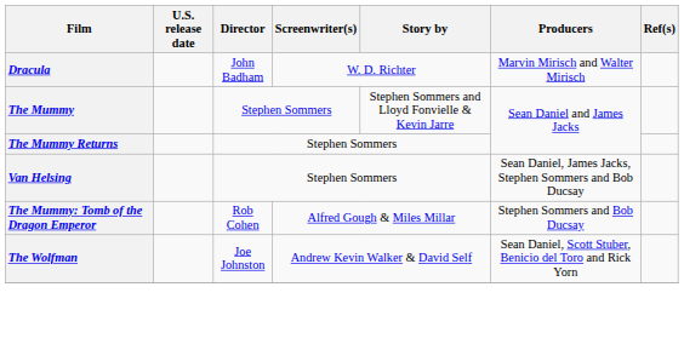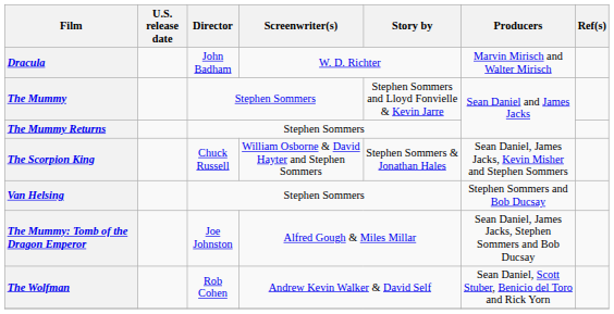 <table class="wikitable plainrowheaders" width:99%;" style="text-align:center;">
 <tr>
 <th style="width:22%;">Film</th>
 <th>U.S. release date</th>
 <th>Director</th>
 <th>Screenwriter(s)</th>
 <th>Story by</th>
 <th>Producers</th>
 <th>Ref(s)</th>
 </tr>
 <tr>
 <th scope="row" style="text-align:left;"><em><a href='#'>Dracula</a></em></th>
 <td style="text-align:center;"></td>
 <td><a href='#'>John Badham</a></td>
 <td colspan="2"><a href='#'>W. D. Richter</a></td>
 <td><a href='#'>Marvin Mirisch</a> and <a href='#'>Walter Mirisch</a></td>
 <td></td>
 </tr>
 <tr>
 <th scope="row" style="text-align:left;"><em><a href='#'>The Mummy</a></em></th>
 <td style="text-align:center;"></td>
 <td colspan="2"><a href='#'>Stephen Sommers</a></td>
 <td>Stephen Sommers and Lloyd Fonvielle & <a href='#'>Kevin Jarre</a></td>
 <td rowspan="2"><a href='#'>Sean Daniel</a> and <a href='#'>James Jacks</a></td>
 <td></td>
 </tr>
 <tr>
 <th scope="row" style="text-align:left;"><em><a href='#'>The Mummy Returns</a></em></th>
 <td style="text-align:center;"></td>
 <td colspan="3">Stephen Sommers</td>
 <td></td>
 </tr>
 <tr>
+<th scope="row" style="text-align:left;"><em><a href='#'>The Scorpion King</a></em></th>
+<td style="text-align:center;"></td>
+<td><a href='#'>Chuck Russell</a></td>
+<td><a href='#'>William Osborne</a> & <a href='#'>David Hayter</a> and Stephen Sommers</td>
+<td>Stephen Sommers & <a href='#'>Jonathan Hales</a></td>
+<td>Sean Daniel, James Jacks, <a href='#'>Kevin Misher</a> and Stephen Sommers</td>
+<td></td>
+</tr>
+<tr>
 <th scope="row" style="text-align:left;"><em><a href='#'>Van Helsing</a></em></th>
 <td style="text-align:center;"></td>
 <td colspan="3">Stephen Sommers</td>
-<td>Sean Daniel, James Jacks, Stephen Sommers and Bob Ducsay</td>
+<td>Stephen Sommers and <a href='#'>Bob Ducsay</a></td>
 <td></td>
 </tr>
 <tr>
 <th scope="row" style="text-align:left;"><em><a href='#'>The Mummy: Tomb of the Dragon Emperor</a></em></th>
 <td style="text-align:center;"></td>
-<td><a href='#'>Rob Cohen</a></td>
+<td><a href='#'>Joe Johnston</a></td>
 <td colspan="2"><a href='#'>Alfred Gough</a> & <a href='#'>Miles Millar</a></td>
-<td>Stephen Sommers and <a href='#'>Bob Ducsay</a></td>
+<td>Sean Daniel, James Jacks, Stephen Sommers and Bob Ducsay</td>
 <td></td>
 </tr>
 <tr>
 <th scope="row" style="text-align:left;"><em><a href='#'>The Wolfman</a></em></th>
 <td style="text-align:center;"></td>
-<td><a href='#'>Joe Johnston</a></td>
+<td><a href='#'>Rob Cohen</a></td>
 <td colspan="2"><a href='#'>Andrew Kevin Walker</a> & <a href='#'>David Self</a></td>
 <td>Sean Daniel, <a href='#'>Scott Stuber</a>, <a href='#'>Benicio del Toro</a> and Rick Yorn</td>
 <td></td>
 </tr>
 <tr>
 </tr>
 </table>
